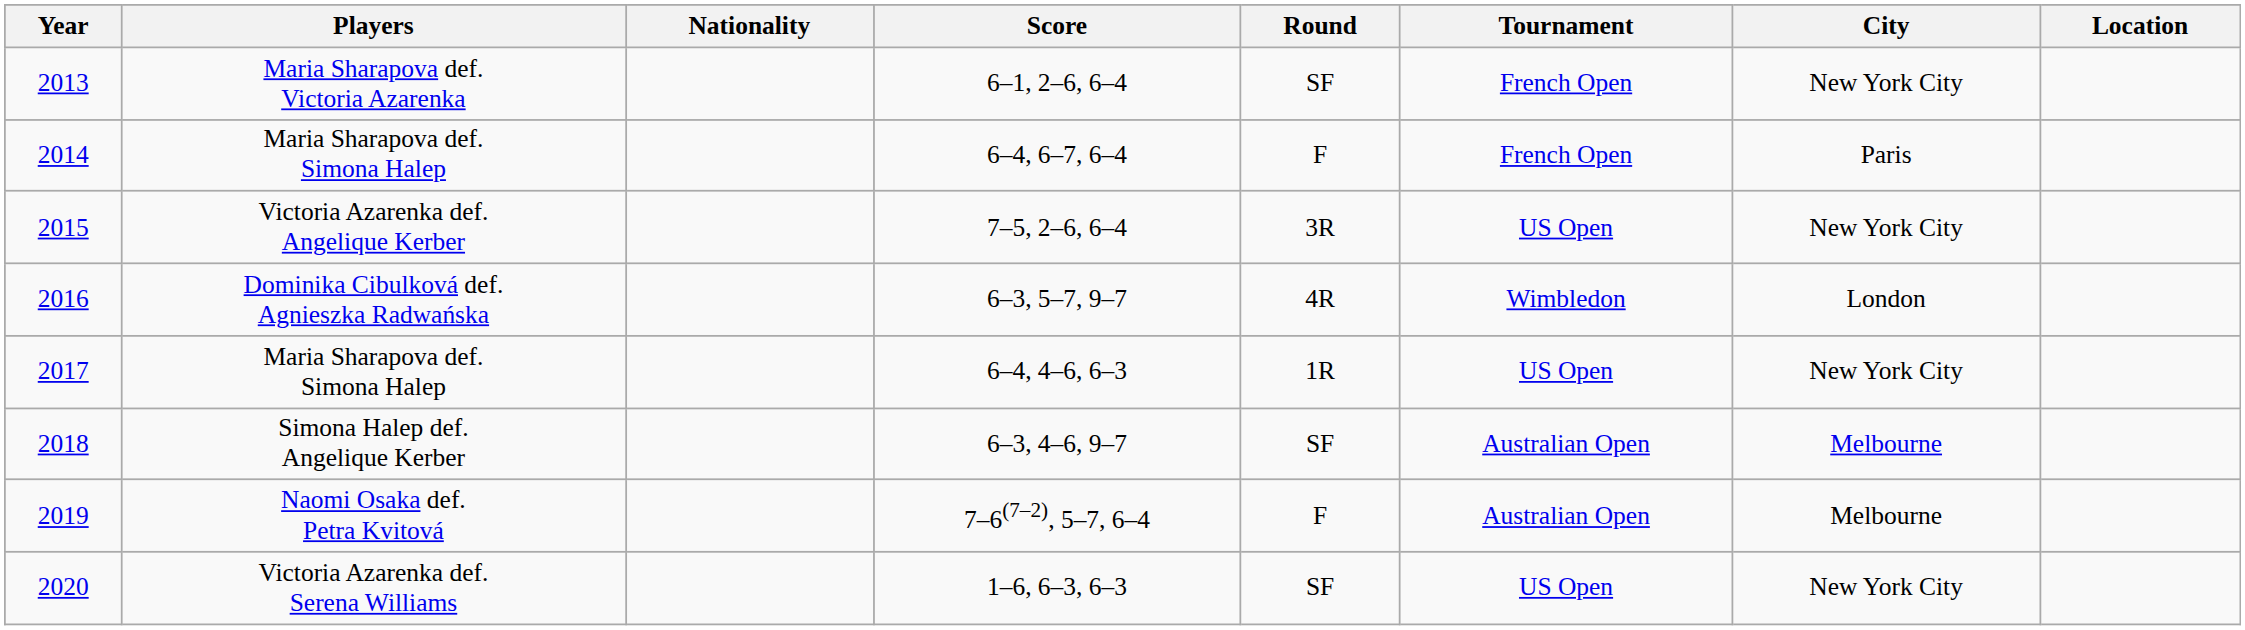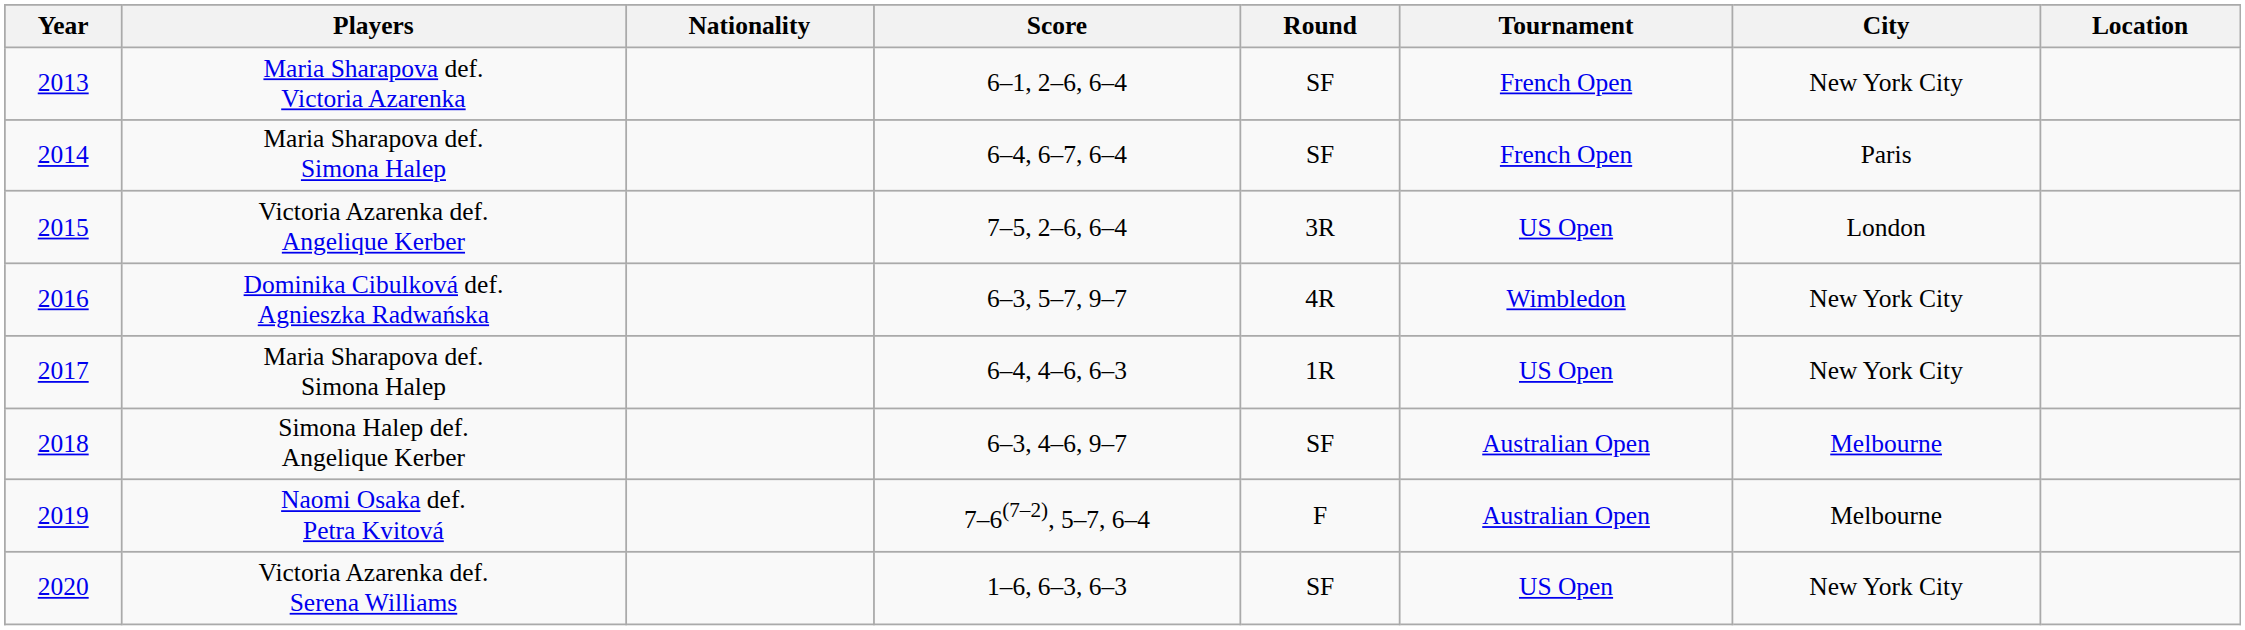 <table class="wikitable" style="width: 100%; text-align:center; font-size:90%">
 <tr>
 <th>Year</th>
 <th>Players</th>
 <th>Nationality</th>
 <th>Score</th>
 <th>Round</th>
 <th>Tournament</th>
 <th>City</th>
 <th>Location</th>
 </tr>
 <tr>
 <td><a href='#'>2013</a></td>
 <td><a href='#'>Maria Sharapova</a> def. <br> <a href='#'>Victoria Azarenka</a></td>
 <td> <br> </td>
 <td>6–1, 2–6, 6–4</td>
 <td>SF</td>
 <td><a href='#'>French Open</a></td>
 <td>New York City</td>
 <td></td>
 </tr>
 <tr>
 <td><a href='#'>2014</a></td>
 <td>Maria Sharapova def. <br> <a href='#'>Simona Halep</a></td>
 <td> <br> </td>
 <td>6–4, 6–7, 6–4</td>
-<td>F</td>
+<td>SF</td>
 <td><a href='#'>French Open</a></td>
 <td>Paris</td>
 <td></td>
 </tr>
 <tr>
 <td><a href='#'>2015</a></td>
 <td>Victoria Azarenka def. <br> <a href='#'>Angelique Kerber</a></td>
 <td> <br> </td>
 <td>7–5, 2–6, 6–4</td>
 <td>3R</td>
 <td><a href='#'>US Open</a></td>
-<td>New York City</td>
+<td>London</td>
 <td></td>
 </tr>
 <tr>
 <td><a href='#'>2016</a></td>
 <td><a href='#'>Dominika Cibulková</a> def. <br> <a href='#'>Agnieszka Radwańska</a></td>
 <td> <br> </td>
 <td>6–3, 5–7, 9–7</td>
 <td>4R</td>
 <td><a href='#'>Wimbledon</a></td>
-<td>London</td>
+<td>New York City</td>
 <td></td>
 </tr>
 <tr>
 <td><a href='#'>2017</a></td>
 <td>Maria Sharapova def. <br> Simona Halep</td>
 <td> <br> </td>
 <td>6–4, 4–6, 6–3</td>
 <td>1R</td>
 <td><a href='#'>US Open</a></td>
 <td>New York City</td>
 <td></td>
 </tr>
 <tr>
 <td><a href='#'>2018</a></td>
 <td>Simona Halep def. <br> Angelique Kerber</td>
 <td> <br> </td>
 <td>6–3, 4–6, 9–7</td>
 <td>SF</td>
 <td><a href='#'>Australian Open</a></td>
 <td><a href='#'>Melbourne</a></td>
 <td></td>
 </tr>
 <tr>
 <td><a href='#'>2019</a></td>
 <td><a href='#'>Naomi Osaka</a> def. <br> <a href='#'>Petra Kvitová</a></td>
 <td> <br> </td>
 <td>7–6<sup>(7–2)</sup>, 5–7, 6–4</td>
 <td>F</td>
 <td><a href='#'>Australian Open</a></td>
 <td>Melbourne</td>
 <td></td>
 </tr>
 <tr>
 <td><a href='#'>2020</a></td>
 <td>Victoria Azarenka def. <br> <a href='#'>Serena Williams</a></td>
 <td> <br> </td>
 <td>1–6, 6–3, 6–3</td>
 <td>SF</td>
 <td><a href='#'>US Open</a></td>
 <td>New York City</td>
 <td></td>
 </tr>
 </table>
